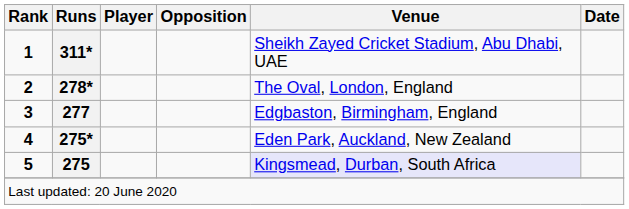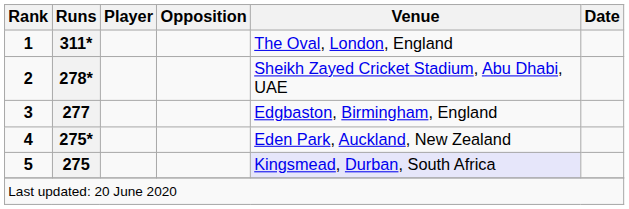 <table class="wikitable plainrowheaders sortable">
 <tr>
 <th scope=col>Rank</th>
 <th scope=col>Runs</th>
 <th scope=col>Player</th>
 <th scope=col>Opposition</th>
 <th scope=col>Venue</th>
 <th scope=col>Date</th>
 </tr>
 <tr>
 <td align=center><strong>1</strong></td>
 <th scope=row style=text-align:center;>311*</th>
 <td></td>
 <td></td>
-<td><a href='#'>Sheikh Zayed Cricket Stadium</a>, <a href='#'>Abu Dhabi</a>, UAE</td>
+<td><a href='#'>The Oval</a>, <a href='#'>London</a>, England</td>
 <td></td>
 </tr>
 <tr>
 <td align=center><strong>2</strong></td>
 <th scope=row style=text-align:center;>278*</th>
 <td></td>
 <td></td>
-<td><a href='#'>The Oval</a>, <a href='#'>London</a>, England</td>
+<td><a href='#'>Sheikh Zayed Cricket Stadium</a>, <a href='#'>Abu Dhabi</a>, UAE</td>
 <td></td>
 </tr>
 <tr>
 <td align=center><strong>3</strong></td>
 <th scope=row style=text-align:center;>277</th>
 <td></td>
 <td></td>
 <td><a href='#'>Edgbaston</a>, <a href='#'>Birmingham</a>, England</td>
 <td></td>
 </tr>
 <tr>
 <td align=center><strong>4</strong></td>
 <th scope=row style=text-align:center;>275*</th>
 <td></td>
 <td></td>
 <td><a href='#'>Eden Park</a>, <a href='#'>Auckland</a>, New Zealand</td>
 <td></td>
 </tr>
 <tr>
 <td align=center><strong>5</strong></td>
 <th scope=row style=text-align:center;>275</th>
 <td></td>
 <td></td>
 <td style="background: lavender;"><a href='#'>Kingsmead</a>, <a href='#'>Durban</a>, South Africa</td>
 <td></td>
 </tr>
 <tr>
 </tr>
 <tr class=sortbottom>
 <td colspan=6><small>Last updated: 20 June 2020</small></td>
 </tr>
 </table>
